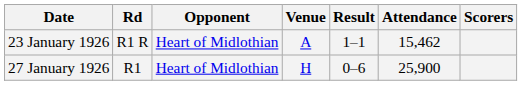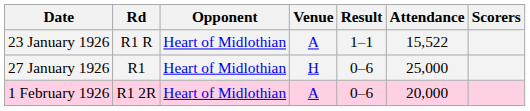 <table class="wikitable sortable" style="font-size:95%; text-align:center">
 <tr>
 <th>Date</th>
 <th>Rd</th>
 <th>Opponent</th>
 <th>Venue</th>
 <th>Result</th>
 <th>Attendance</th>
 <th>Scorers</th>
 </tr>
 <tr bgcolor = "#f3f3f3">
 <td>23 January 1926</td>
 <td>R1 R</td>
 <td><a href='#'>Heart of Midlothian</a></td>
 <td><a href='#'>A</a></td>
 <td>1–1</td>
-<td>15,462</td>
+<td>15,522</td>
 <td></td>
 </tr>
 <tr bgcolor = "#f3f3f3">
 <td>27 January 1926</td>
 <td>R1</td>
 <td><a href='#'>Heart of Midlothian</a></td>
 <td><a href='#'>H</a></td>
 <td>0–6</td>
-<td>25,900</td>
+<td>25,000</td>
+<td></td>
+</tr>
+<tr bgcolor = "#ffd0e3">
+<td>1 February 1926</td>
+<td>R1 2R</td>
+<td><a href='#'>Heart of Midlothian</a></td>
+<td><a href='#'>A</a></td>
+<td>0–6</td>
+<td>20,000</td>
 <td></td>
 </tr>
 </table>
